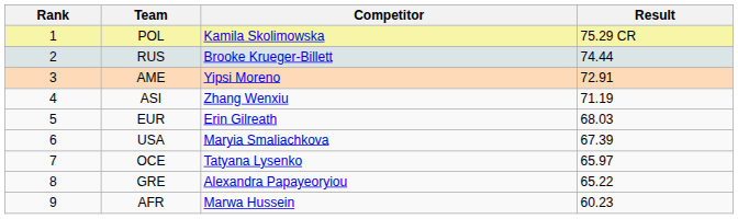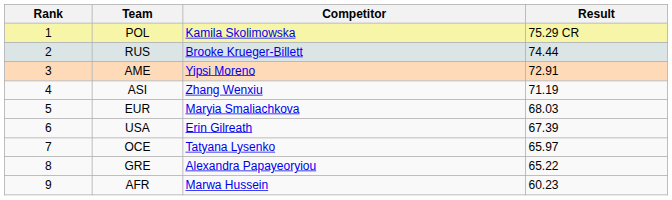 <table class="wikitable" width=70% style=text-align:center>
 <tr>
 <th>Rank</th>
 <th>Team</th>
 <th>Competitor</th>
 <th>Result</th>
 </tr>
 <tr bgcolor="#F7F6A8">
 <td>1</td>
 <td>POL</td>
 <td align="left"><a href='#'>Kamila Skolimowska</a></td>
 <td align="left">75.29 CR</td>
 </tr>
 <tr bgcolor="#DCE5E5">
 <td>2</td>
 <td>RUS</td>
 <td align="left"><a href='#'>Brooke Krueger-Billett</a></td>
 <td align="left">74.44</td>
 </tr>
 <tr bgcolor="#FFDAB9">
 <td>3</td>
 <td>AME</td>
 <td align="left"><a href='#'>Yipsi Moreno</a></td>
 <td align="left">72.91</td>
 </tr>
 <tr>
 <td>4</td>
 <td>ASI</td>
 <td align="left"><a href='#'>Zhang Wenxiu</a></td>
 <td align="left">71.19</td>
 </tr>
 <tr>
 <td>5</td>
 <td>EUR</td>
-<td align="left"><a href='#'>Erin Gilreath</a></td>
+<td align="left"><a href='#'>Maryia Smaliachkova</a></td>
 <td align="left">68.03</td>
 </tr>
 <tr>
 <td>6</td>
 <td>USA</td>
-<td align="left"><a href='#'>Maryia Smaliachkova</a></td>
+<td align="left"><a href='#'>Erin Gilreath</a></td>
 <td align="left">67.39</td>
 </tr>
 <tr>
 <td>7</td>
 <td>OCE</td>
 <td align="left"><a href='#'>Tatyana Lysenko</a></td>
 <td align="left">65.97</td>
 </tr>
 <tr>
 <td>8</td>
 <td>GRE</td>
 <td align="left"><a href='#'>Alexandra Papayeoryiou</a></td>
 <td align="left">65.22</td>
 </tr>
 <tr>
 <td>9</td>
 <td>AFR</td>
 <td align="left"><a href='#'>Marwa Hussein</a></td>
 <td align="left">60.23</td>
 </tr>
 </table>
